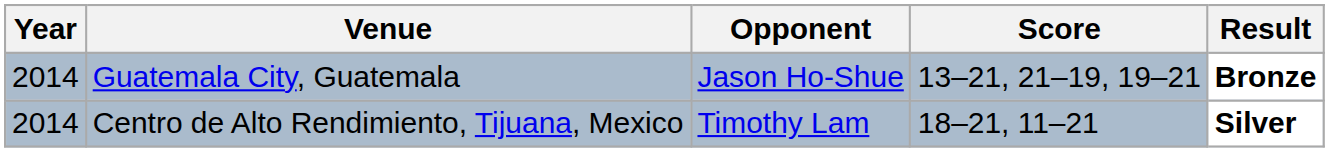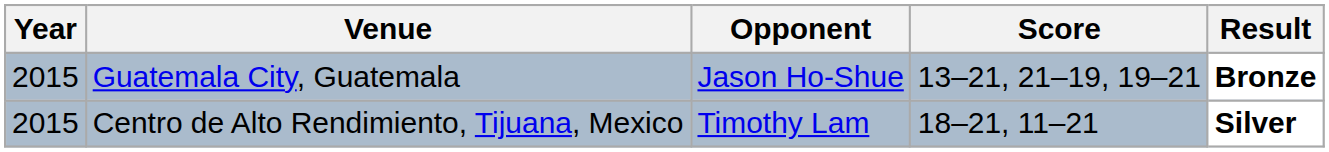 <table class="sortable wikitable" style="font-size: 90%;">
 <tr>
 <th>Year</th>
 <th>Venue</th>
 <th>Opponent</th>
 <th>Score</th>
 <th>Result</th>
 </tr>
 <tr style="background:#AABBCC">
-<td align="center">2014</td>
+<td align="center">2015</td>
 <td align="left"><a href='#'>Guatemala City</a>, Guatemala</td>
 <td align="left"> <a href='#'>Jason Ho-Shue</a></td>
 <td align="left">13–21, 21–19, 19–21</td>
 <td style="text-align:left; background:white"> <strong>Bronze</strong></td>
 </tr>
 <tr style="background:#AABBCC">
-<td align="center">2014</td>
+<td align="center">2015</td>
 <td align="left">Centro de Alto Rendimiento, <a href='#'>Tijuana</a>, Mexico</td>
 <td align="left"> <a href='#'>Timothy Lam</a></td>
 <td align="left">18–21, 11–21</td>
 <td style="text-align:left; background:white"> <strong>Silver</strong></td>
 </tr>
 </table>
